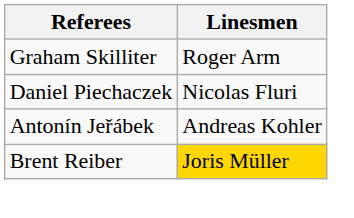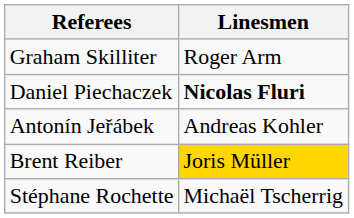 <table class="wikitable">
 <tr>
 <th>Referees</th>
 <th>Linesmen</th>
 </tr>
 <tr>
 <td> Graham Skilliter</td>
 <td> Roger Arm</td>
 </tr>
 <tr>
 <td> Daniel Piechaczek</td>
-<td> Nicolas Fluri</td>
+<td><strong> Nicolas Fluri</strong></td>
 </tr>
 <tr>
 <td> Antonín Jeřábek</td>
 <td> Andreas Kohler</td>
 </tr>
 <tr>
 <td> Brent Reiber</td>
 <td style="background: gold;"> Joris Müller</td>
 </tr>
+<tr>
+<td> Stéphane Rochette</td>
+<td> Michaël Tscherrig</td>
+</tr>
 </table>
